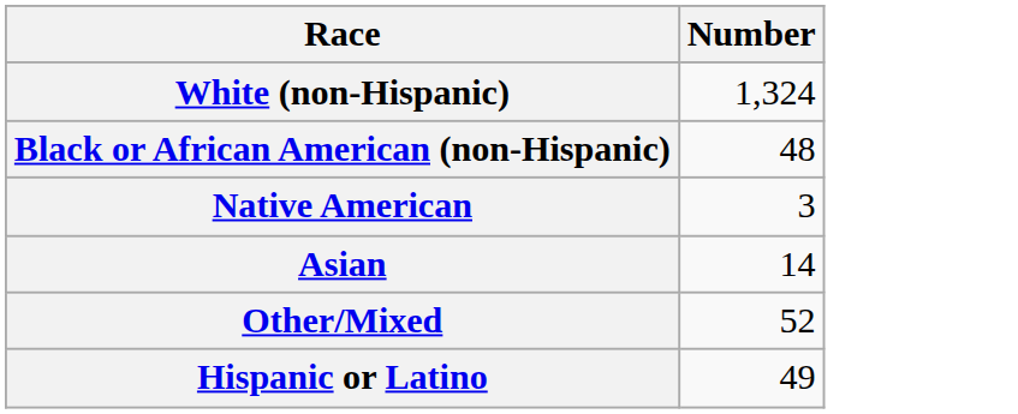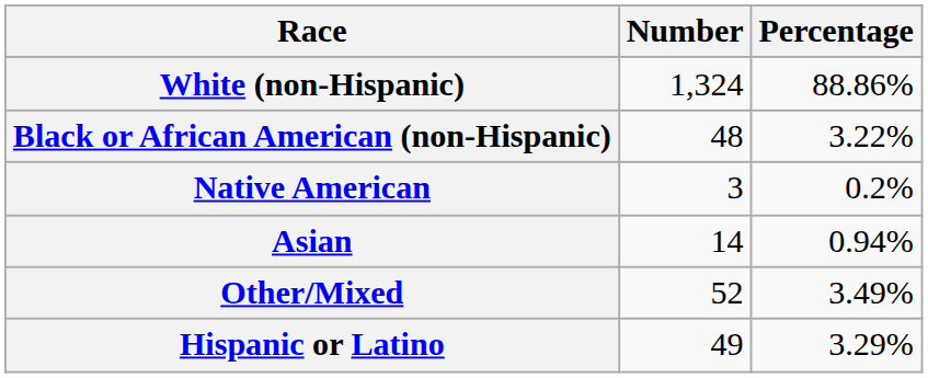 <table class="wikitable" style="text-align:right">
 <tr>
 <th scope="col">Race</th>
 <th scope="col">Number</th>
+<th scope="col">Percentage</th>
 </tr>
 <tr>
 <th scope="row"><a href='#'>White</a> (non-Hispanic)</th>
 <td>1,324</td>
+<td>88.86%</td>
 </tr>
 <tr>
 <th scope="row"><a href='#'>Black or African American</a> (non-Hispanic)</th>
 <td>48</td>
+<td>3.22%</td>
 </tr>
 <tr>
 <th scope="row"><a href='#'>Native American</a></th>
 <td>3</td>
+<td>0.2%</td>
 </tr>
 <tr>
 <th scope="row"><a href='#'>Asian</a></th>
 <td>14</td>
+<td>0.94%</td>
 </tr>
 <tr>
 <th scope="row"><a href='#'>Other/Mixed</a></th>
 <td>52</td>
+<td>3.49%</td>
 </tr>
 <tr>
 <th scope="row"><a href='#'>Hispanic</a> or <a href='#'>Latino</a></th>
 <td>49</td>
+<td>3.29%</td>
 </tr>
 </table>
